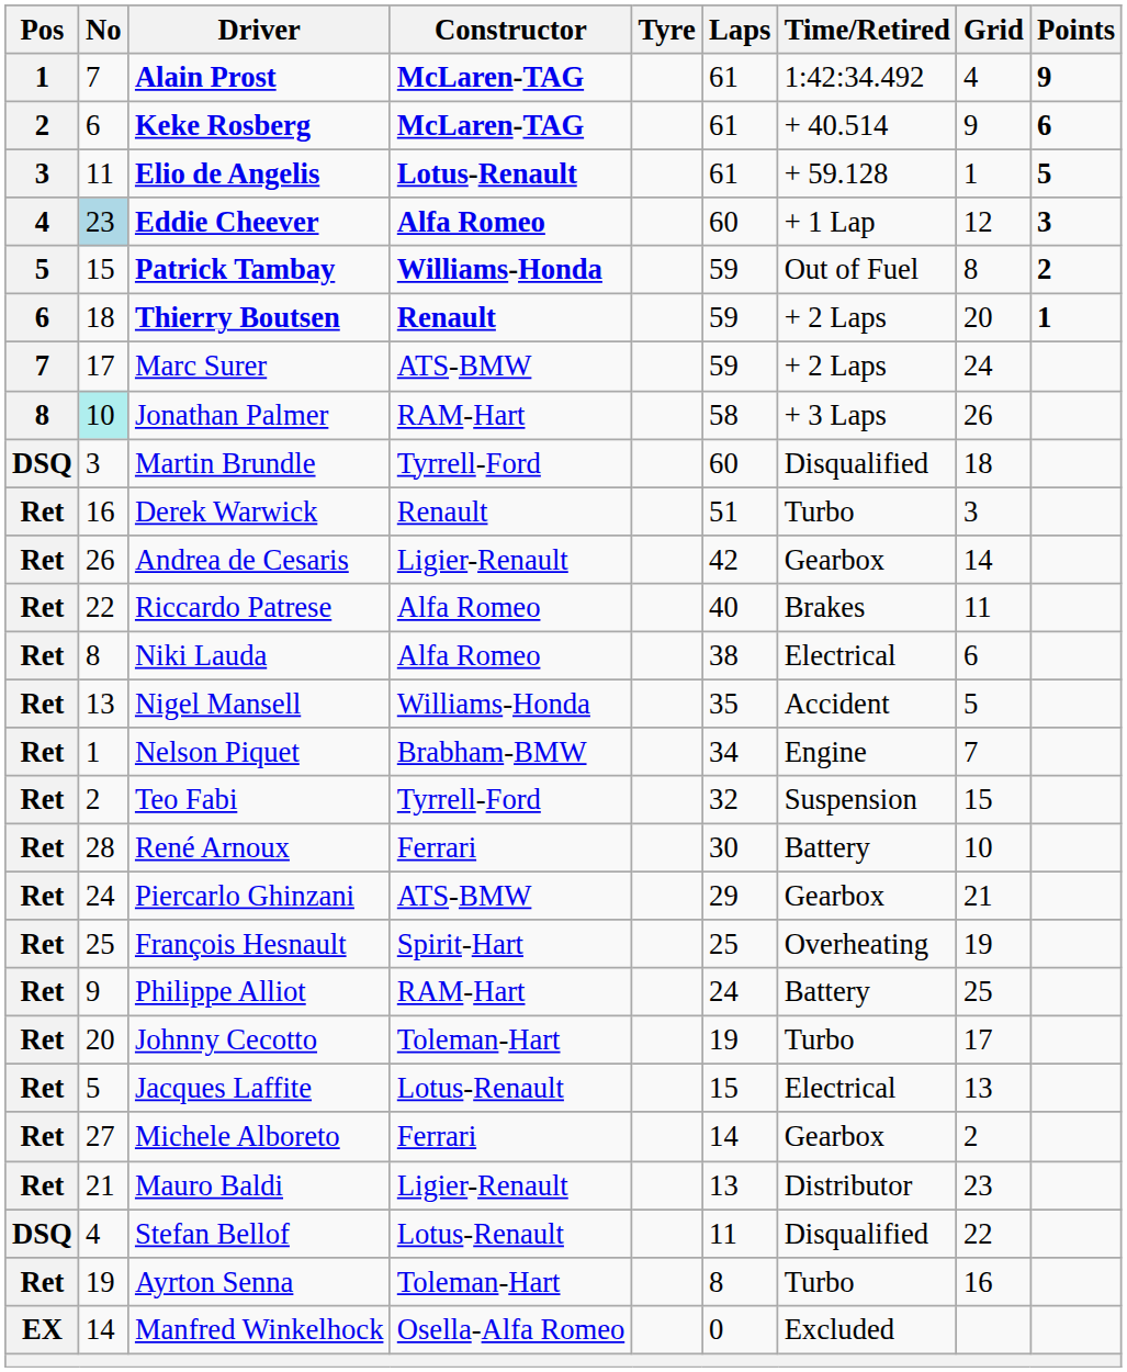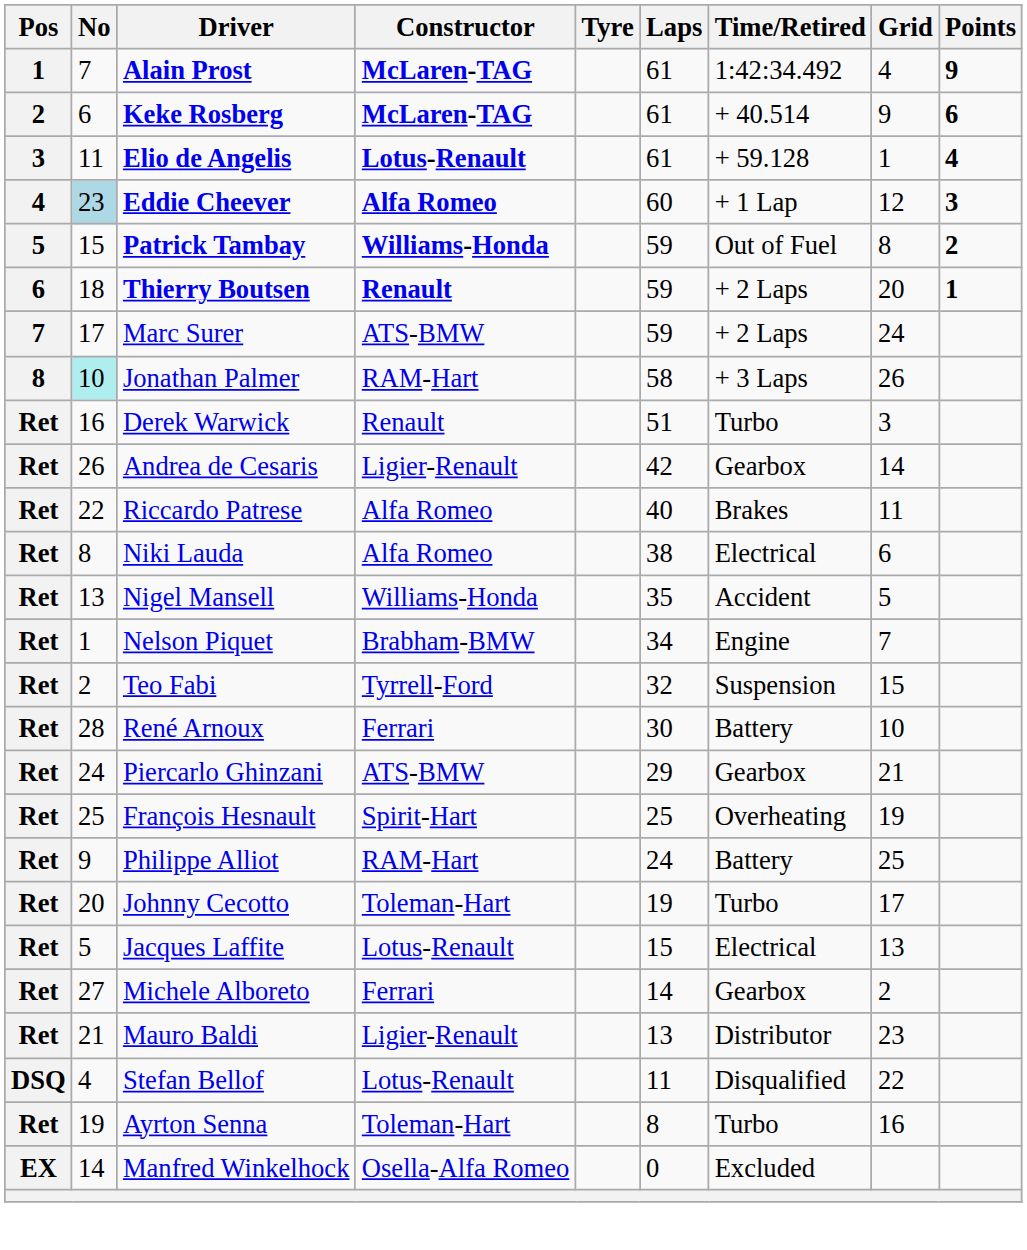 <table class="wikitable" style="font-size: 95%;">
 <tr>
 <th>Pos</th>
 <th>No</th>
 <th>Driver</th>
 <th>Constructor</th>
 <th>Tyre</th>
 <th>Laps</th>
 <th>Time/Retired</th>
 <th>Grid</th>
 <th>Points</th>
 </tr>
 <tr>
 <th>1</th>
 <td>7</td>
 <td> <strong><a href='#'>Alain Prost</a></strong></td>
 <td><strong><a href='#'>McLaren</a>-<a href='#'>TAG</a></strong></td>
 <td></td>
 <td>61</td>
 <td>1:42:34.492</td>
 <td>4</td>
 <td><strong>9</strong></td>
 </tr>
 <tr>
 <th>2</th>
 <td>6</td>
 <td> <strong><a href='#'>Keke Rosberg</a></strong></td>
 <td><strong><a href='#'>McLaren</a>-<a href='#'>TAG</a></strong></td>
 <td></td>
 <td>61</td>
 <td>+ 40.514</td>
 <td>9</td>
 <td><strong>6</strong></td>
 </tr>
 <tr>
 <th>3</th>
 <td>11</td>
 <td> <strong><a href='#'>Elio de Angelis</a></strong></td>
 <td><strong><a href='#'>Lotus</a>-<a href='#'>Renault</a></strong></td>
 <td></td>
 <td>61</td>
 <td>+ 59.128</td>
 <td>1</td>
-<td><strong>5</strong></td>
+<td><strong>4</strong></td>
 </tr>
 <tr>
 <th>4</th>
 <td style="background: lightblue;">23</td>
 <td> <strong><a href='#'>Eddie Cheever</a></strong></td>
 <td><strong><a href='#'>Alfa Romeo</a></strong></td>
 <td></td>
 <td>60</td>
 <td>+ 1 Lap</td>
 <td>12</td>
 <td><strong>3</strong></td>
 </tr>
 <tr>
 <th>5</th>
 <td>15</td>
 <td> <strong><a href='#'>Patrick Tambay</a></strong></td>
 <td><strong><a href='#'>Williams</a>-<a href='#'>Honda</a></strong></td>
 <td></td>
 <td>59</td>
 <td>Out of Fuel</td>
 <td>8</td>
 <td><strong>2</strong></td>
 </tr>
 <tr>
 <th>6</th>
 <td>18</td>
 <td> <strong><a href='#'>Thierry Boutsen</a></strong></td>
 <td><strong><a href='#'>Renault</a></strong></td>
 <td></td>
 <td>59</td>
 <td>+ 2 Laps</td>
 <td>20</td>
 <td><strong>1</strong></td>
 </tr>
 <tr>
 <th>7</th>
 <td>17</td>
 <td> <a href='#'>Marc Surer</a></td>
 <td><a href='#'>ATS</a>-<a href='#'>BMW</a></td>
 <td></td>
 <td>59</td>
 <td>+ 2 Laps</td>
 <td>24</td>
 <td> </td>
 </tr>
 <tr>
 <th>8</th>
 <td style="background: paleturquoise;">10</td>
 <td> <a href='#'>Jonathan Palmer</a></td>
 <td><a href='#'>RAM</a>-<a href='#'>Hart</a></td>
 <td></td>
 <td>58</td>
 <td>+ 3 Laps</td>
 <td>26</td>
-<td> </td>
-</tr>
-<tr>
-<th>DSQ</th>
-<td>3</td>
-<td> <a href='#'>Martin Brundle</a></td>
-<td><a href='#'>Tyrrell</a>-<a href='#'>Ford</a></td>
-<td></td>
-<td>60</td>
-<td>Disqualified</td>
-<td>18</td>
 <td> </td>
 </tr>
 <tr>
 <th>Ret</th>
 <td>16</td>
 <td> <a href='#'>Derek Warwick</a></td>
 <td><a href='#'>Renault</a></td>
 <td></td>
 <td>51</td>
 <td>Turbo</td>
 <td>3</td>
 <td> </td>
 </tr>
 <tr>
 <th>Ret</th>
 <td>26</td>
 <td> <a href='#'>Andrea de Cesaris</a></td>
 <td><a href='#'>Ligier</a>-<a href='#'>Renault</a></td>
 <td></td>
 <td>42</td>
 <td>Gearbox</td>
 <td>14</td>
 <td> </td>
 </tr>
 <tr>
 <th>Ret</th>
 <td>22</td>
 <td> <a href='#'>Riccardo Patrese</a></td>
 <td><a href='#'>Alfa Romeo</a></td>
 <td></td>
 <td>40</td>
 <td>Brakes</td>
 <td>11</td>
 <td> </td>
 </tr>
 <tr>
 <th>Ret</th>
 <td>8</td>
 <td> <a href='#'>Niki Lauda</a></td>
 <td><a href='#'>Alfa Romeo</a></td>
 <td></td>
 <td>38</td>
 <td>Electrical</td>
 <td>6</td>
 <td> </td>
 </tr>
 <tr>
 <th>Ret</th>
 <td>13</td>
 <td> <a href='#'>Nigel Mansell</a></td>
 <td><a href='#'>Williams</a>-<a href='#'>Honda</a></td>
 <td></td>
 <td>35</td>
 <td>Accident</td>
 <td>5</td>
 <td> </td>
 </tr>
 <tr>
 <th>Ret</th>
 <td>1</td>
 <td> <a href='#'>Nelson Piquet</a></td>
 <td><a href='#'>Brabham</a>-<a href='#'>BMW</a></td>
 <td></td>
 <td>34</td>
 <td>Engine</td>
 <td>7</td>
 <td> </td>
 </tr>
 <tr>
 <th>Ret</th>
 <td>2</td>
 <td> <a href='#'>Teo Fabi</a></td>
 <td><a href='#'>Tyrrell</a>-<a href='#'>Ford</a></td>
 <td></td>
 <td>32</td>
 <td>Suspension</td>
 <td>15</td>
 <td> </td>
 </tr>
 <tr>
 <th>Ret</th>
 <td>28</td>
 <td> <a href='#'>René Arnoux</a></td>
 <td><a href='#'>Ferrari</a></td>
 <td></td>
 <td>30</td>
 <td>Battery</td>
 <td>10</td>
 <td> </td>
 </tr>
 <tr>
 <th>Ret</th>
 <td>24</td>
 <td> <a href='#'>Piercarlo Ghinzani</a></td>
 <td><a href='#'>ATS</a>-<a href='#'>BMW</a></td>
 <td></td>
 <td>29</td>
 <td>Gearbox</td>
 <td>21</td>
 <td> </td>
 </tr>
 <tr>
 <th>Ret</th>
 <td>25</td>
 <td> <a href='#'>François Hesnault</a></td>
 <td><a href='#'>Spirit</a>-<a href='#'>Hart</a></td>
 <td></td>
 <td>25</td>
 <td>Overheating</td>
 <td>19</td>
 <td> </td>
 </tr>
 <tr>
 <th>Ret</th>
 <td>9</td>
 <td> <a href='#'>Philippe Alliot</a></td>
 <td><a href='#'>RAM</a>-<a href='#'>Hart</a></td>
 <td></td>
 <td>24</td>
 <td>Battery</td>
 <td>25</td>
 <td> </td>
 </tr>
 <tr>
 <th>Ret</th>
 <td>20</td>
 <td> <a href='#'>Johnny Cecotto</a></td>
 <td><a href='#'>Toleman</a>-<a href='#'>Hart</a></td>
 <td></td>
 <td>19</td>
 <td>Turbo</td>
 <td>17</td>
 <td> </td>
 </tr>
 <tr>
 <th>Ret</th>
 <td>5</td>
 <td> <a href='#'>Jacques Laffite</a></td>
 <td><a href='#'>Lotus</a>-<a href='#'>Renault</a></td>
 <td></td>
 <td>15</td>
 <td>Electrical</td>
 <td>13</td>
 <td> </td>
 </tr>
 <tr>
 <th>Ret</th>
 <td>27</td>
 <td> <a href='#'>Michele Alboreto</a></td>
 <td><a href='#'>Ferrari</a></td>
 <td></td>
 <td>14</td>
 <td>Gearbox</td>
 <td>2</td>
 <td> </td>
 </tr>
 <tr>
 <th>Ret</th>
 <td>21</td>
 <td> <a href='#'>Mauro Baldi</a></td>
 <td><a href='#'>Ligier</a>-<a href='#'>Renault</a></td>
 <td></td>
 <td>13</td>
 <td>Distributor</td>
 <td>23</td>
 <td> </td>
 </tr>
 <tr>
 <th>DSQ</th>
 <td>4</td>
 <td> <a href='#'>Stefan Bellof</a></td>
 <td><a href='#'>Lotus</a>-<a href='#'>Renault</a></td>
 <td></td>
 <td>11</td>
 <td>Disqualified</td>
 <td>22</td>
 <td> </td>
 </tr>
 <tr>
 <th>Ret</th>
 <td>19</td>
 <td> <a href='#'>Ayrton Senna</a></td>
 <td><a href='#'>Toleman</a>-<a href='#'>Hart</a></td>
 <td></td>
 <td>8</td>
 <td>Turbo</td>
 <td>16</td>
 <td> </td>
 </tr>
 <tr>
 <th>EX</th>
 <td>14</td>
 <td> <a href='#'>Manfred Winkelhock</a></td>
 <td><a href='#'>Osella</a>-<a href='#'>Alfa Romeo</a></td>
 <td></td>
 <td>0</td>
 <td>Excluded</td>
 <td> </td>
 <td> </td>
 </tr>
 <tr>
 <th colspan="9"></th>
 </tr>
 </table>
